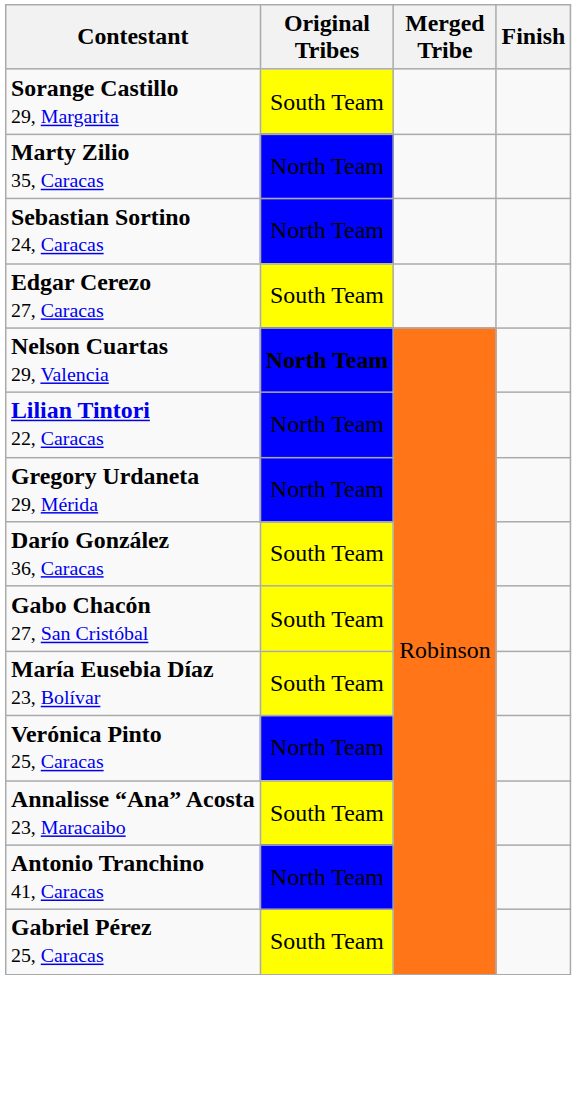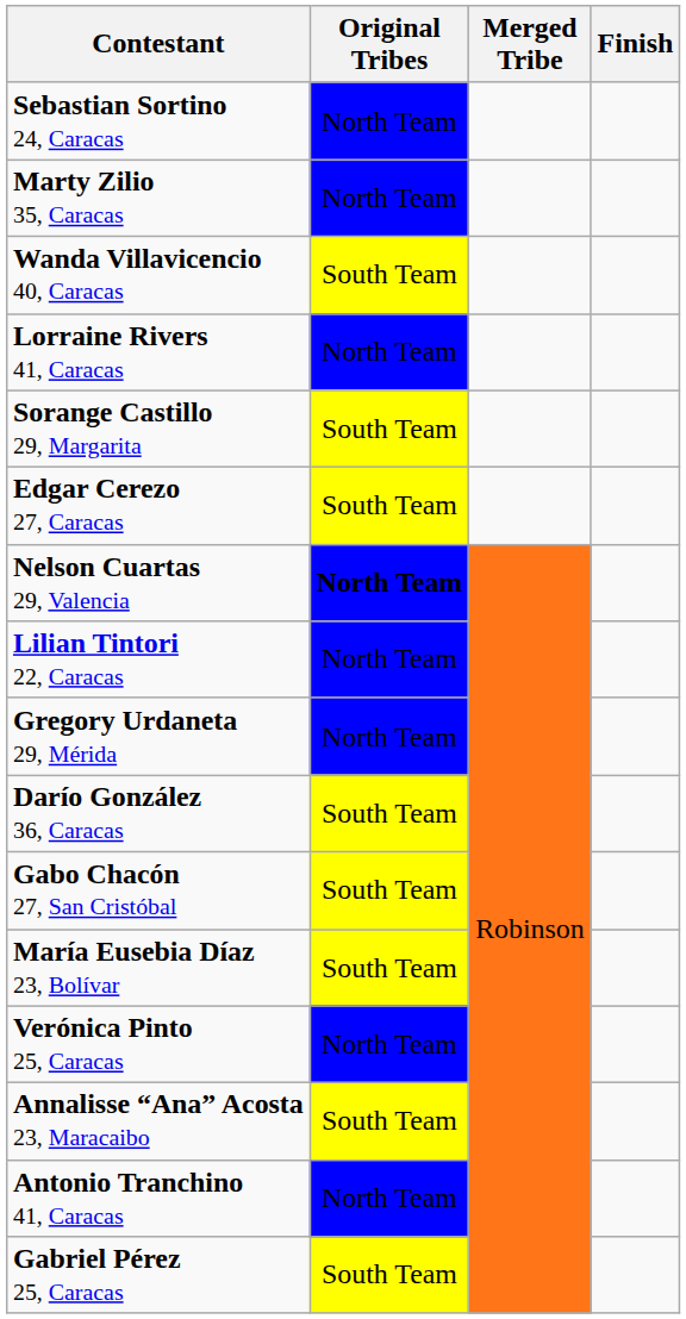 <table class="wikitable" style="margin:auto; text-align:center">
 <tr>
 <th>Contestant</th>
 <th>Original<br>Tribes</th>
 <th>Merged<br>Tribe</th>
 <th>Finish</th>
 </tr>
 <tr>
-<td align="left"><strong>Sorange Castillo</strong><br><small>29, <a href='#'>Margarita</a></small></td>
-<td bgcolor="yellow" align=center>South Team</td>
+<td align="left"><strong>Sebastian Sortino</strong><br><small>24, <a href='#'>Caracas</a></small></td>
+<td bgcolor="blue" align=center>North Team</td>
 <td></td>
 <td></td>
 </tr>
 <tr>
 <td align="left"><strong>Marty Zilio</strong><br><small>35, <a href='#'>Caracas</a></small></td>
 <td bgcolor="blue" align=center>North Team</td>
 <td></td>
 <td></td>
 </tr>
 <tr>
-<td align="left"><strong>Sebastian Sortino</strong><br><small>24, <a href='#'>Caracas</a></small></td>
+<td align="left"><strong>Wanda Villavicencio</strong><br><small>40, <a href='#'>Caracas</a></small></td>
+<td bgcolor="yellow" align=center>South Team</td>
+<td></td>
+<td></td>
+</tr>
+<tr>
+<td align="left"><strong>Lorraine Rivers </strong><br><small>41, <a href='#'>Caracas</a></small></td>
 <td bgcolor="blue" align=center>North Team</td>
+<td></td>
+<td></td>
+</tr>
+<tr>
+<td align="left"><strong>Sorange Castillo</strong><br><small>29, <a href='#'>Margarita</a></small></td>
+<td bgcolor="yellow" align=center>South Team</td>
 <td></td>
 <td></td>
 </tr>
 <tr>
 <td align="left"><strong>Edgar Cerezo</strong><br><small>27, <a href='#'>Caracas</a></small></td>
 <td bgcolor="yellow" align=center>South Team</td>
 <td></td>
 <td></td>
 </tr>
 <tr>
 <td align="left"><strong>Nelson Cuartas</strong><br><small>29, <a href='#'>Valencia</a></small></td>
 <td bgcolor="blue" align=center><strong>North Team</strong></td>
 <td align=center bgcolor="#FF7518" rowspan=10>Robinson</td>
 <td></td>
 </tr>
 <tr>
 <td align="left"><strong><a href='#'>Lilian Tintori</a></strong><br><small>22, <a href='#'>Caracas</a></small></td>
 <td bgcolor="blue" align=center>North Team</td>
 <td></td>
 </tr>
 <tr>
 <td align="left"><strong>Gregory Urdaneta</strong><br><small>29, <a href='#'>Mérida</a></small></td>
 <td bgcolor="blue" align=center>North Team</td>
 <td></td>
 </tr>
 <tr>
 <td align="left"><strong>Darío González</strong><br><small>36, <a href='#'>Caracas</a></small></td>
 <td bgcolor="yellow" align=center>South Team</td>
 <td></td>
 </tr>
 <tr>
 <td align="left"><strong>Gabo Chacón</strong><br><small>27, <a href='#'>San Cristóbal</a></small></td>
 <td bgcolor="yellow" align=center>South Team</td>
 <td></td>
 </tr>
 <tr>
 <td align="left"><strong>María Eusebia Díaz</strong><br><small>23, <a href='#'>Bolívar</a></small></td>
 <td bgcolor="yellow" align=center>South Team</td>
 <td></td>
 </tr>
 <tr>
 <td align="left"><strong>Verónica Pinto</strong><br><small>25, <a href='#'>Caracas</a></small></td>
 <td bgcolor="blue" align=center>North Team</td>
 <td></td>
 </tr>
 <tr>
 <td align="left"><strong>Annalisse “Ana” Acosta</strong><br><small>23, <a href='#'>Maracaibo</a></small></td>
 <td bgcolor="yellow" align=center>South Team</td>
 <td></td>
 </tr>
 <tr>
 <td align="left"><strong>Antonio Tranchino</strong><br><small>41, <a href='#'>Caracas</a></small></td>
 <td bgcolor="blue" align=center>North Team</td>
 <td></td>
 </tr>
 <tr>
 <td align="left"><strong>Gabriel Pérez</strong><br><small>25, <a href='#'>Caracas</a></small></td>
 <td bgcolor="yellow" align=center>South Team</td>
 <td></td>
 </tr>
 </table>
